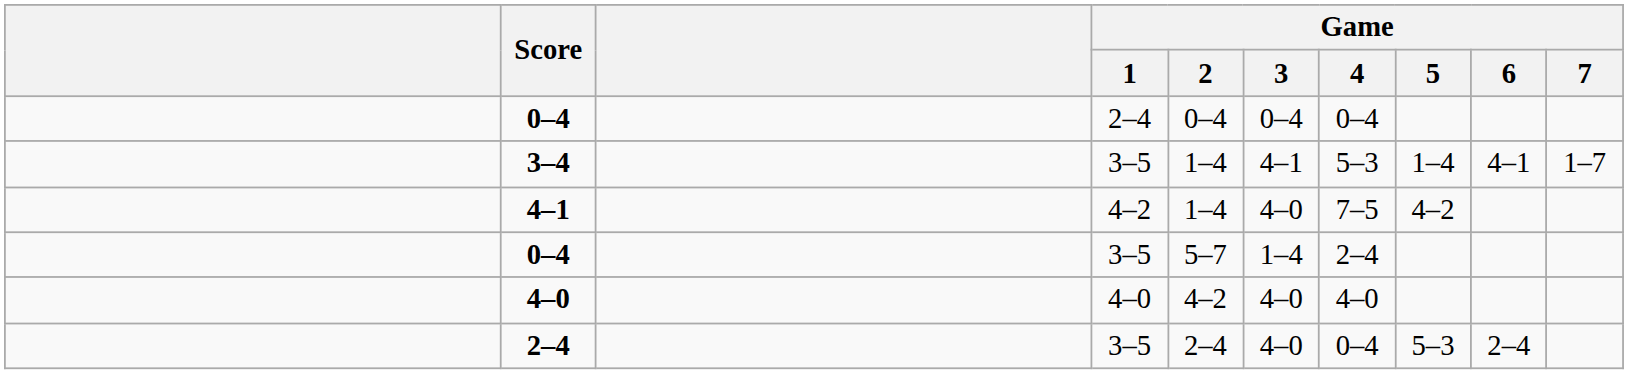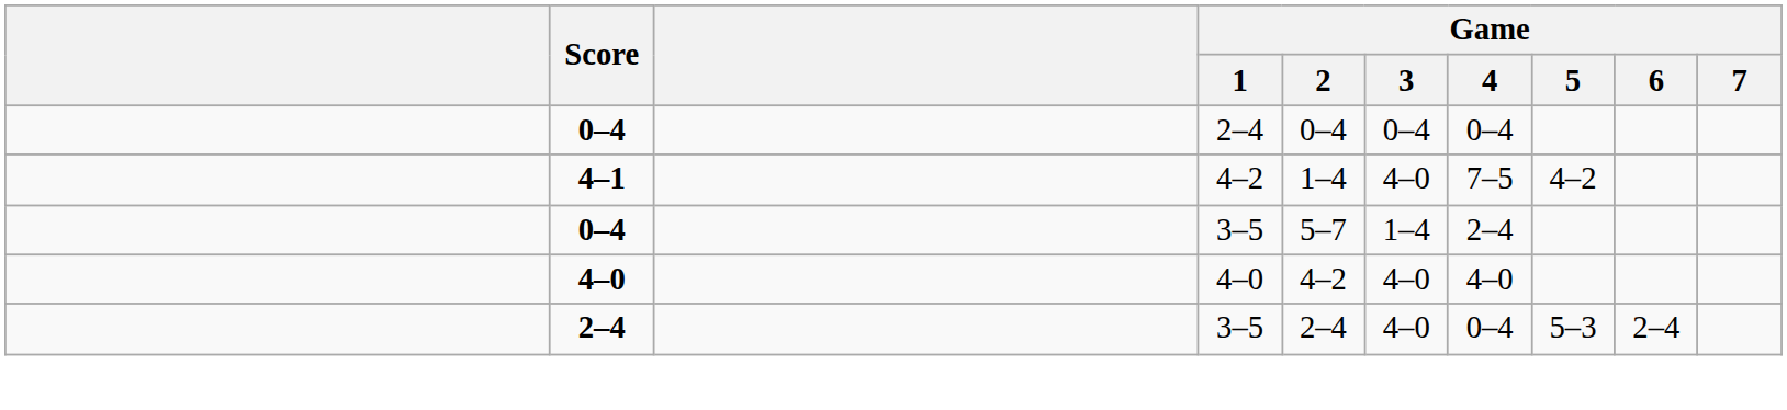 <table class="wikitable" style="text-align: center;">
 <tr>
 <th rowspan=2 align="right" width="270"></th>
 <th rowspan=2 width="45">Score</th>
 <th rowspan=2 align="left" width="270"></th>
 <th colspan=7>Game</th>
 </tr>
 <tr>
 <th width="35">1</th>
 <th width="35">2</th>
 <th width="35">3</th>
 <th width="35">4</th>
 <th width="35">5</th>
 <th width="35">6</th>
 <th width="35">7</th>
 </tr>
 <tr>
 <td align=left></td>
 <td align=center><strong>0–4</strong></td>
 <td align=left><strong></strong></td>
 <td>2–4</td>
 <td>0–4</td>
 <td>0–4</td>
 <td>0–4</td>
 <td></td>
 <td></td>
 <td></td>
-</tr>
-<tr>
-<td align=left></td>
-<td align=center><strong>3–4</strong></td>
-<td align=left><strong></strong></td>
-<td>3–5</td>
-<td>1–4</td>
-<td>4–1</td>
-<td>5–3</td>
-<td>1–4</td>
-<td>4–1</td>
-<td>1–7</td>
 </tr>
 <tr>
 <td align=left><strong></strong></td>
 <td align=center><strong>4–1</strong></td>
 <td align=left></td>
 <td>4–2</td>
 <td>1–4</td>
 <td>4–0</td>
 <td>7–5</td>
 <td>4–2</td>
 <td></td>
 <td></td>
 </tr>
 <tr>
 <td align=left></td>
 <td align=center><strong>0–4</strong></td>
 <td align=left><strong></strong></td>
 <td>3–5</td>
 <td>5–7</td>
 <td>1–4</td>
 <td>2–4</td>
 <td></td>
 <td></td>
 <td></td>
 </tr>
 <tr>
 <td align=left><strong></strong></td>
 <td align=center><strong>4–0</strong></td>
 <td align=left></td>
 <td>4–0</td>
 <td>4–2</td>
 <td>4–0</td>
 <td>4–0</td>
 <td></td>
 <td></td>
 <td></td>
 </tr>
 <tr>
 <td align=left></td>
 <td align=center><strong>2–4</strong></td>
 <td align=left><strong></strong></td>
 <td>3–5</td>
 <td>2–4</td>
 <td>4–0</td>
 <td>0–4</td>
 <td>5–3</td>
 <td>2–4</td>
 <td></td>
 </tr>
 </table>
